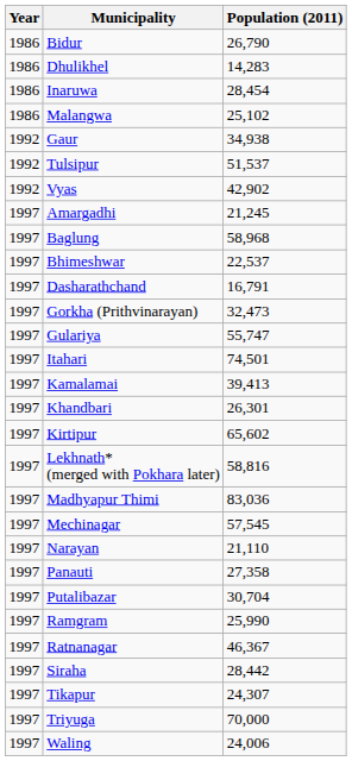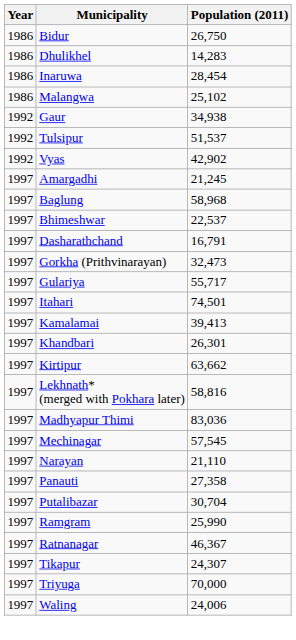 <table class="wikitable sortable">
 <tr>
 <th>Year</th>
 <th>Municipality</th>
 <th>Population (2011)</th>
 </tr>
 <tr>
 <td>1986</td>
 <td><a href='#'>Bidur</a></td>
-<td>26,790</td>
+<td>26,750</td>
 </tr>
 <tr>
 <td>1986</td>
 <td><a href='#'>Dhulikhel</a></td>
 <td>14,283</td>
 </tr>
 <tr>
 <td>1986</td>
 <td><a href='#'>Inaruwa</a></td>
 <td>28,454</td>
 </tr>
 <tr>
 <td>1986</td>
 <td><a href='#'>Malangwa</a></td>
 <td>25,102</td>
 </tr>
 <tr>
 <td>1992</td>
 <td><a href='#'>Gaur</a></td>
 <td>34,938</td>
 </tr>
 <tr>
 <td>1992</td>
 <td><a href='#'>Tulsipur</a></td>
 <td>51,537</td>
 </tr>
 <tr>
 <td>1992</td>
 <td><a href='#'>Vyas</a></td>
 <td>42,902</td>
 </tr>
 <tr>
 <td>1997</td>
 <td><a href='#'>Amargadhi</a></td>
 <td>21,245</td>
 </tr>
 <tr>
 <td>1997</td>
 <td><a href='#'>Baglung</a></td>
 <td>58,968</td>
 </tr>
 <tr>
 <td>1997</td>
 <td><a href='#'>Bhimeshwar</a></td>
 <td>22,537</td>
 </tr>
 <tr>
 <td>1997</td>
 <td><a href='#'>Dasharathchand</a></td>
 <td>16,791</td>
 </tr>
 <tr>
 <td>1997</td>
 <td><a href='#'>Gorkha</a> (Prithvinarayan)</td>
 <td>32,473</td>
 </tr>
 <tr>
 <td>1997</td>
 <td><a href='#'>Gulariya</a></td>
-<td>55,747</td>
+<td>55,717</td>
 </tr>
 <tr>
 <td>1997</td>
 <td><a href='#'>Itahari</a></td>
 <td>74,501</td>
 </tr>
 <tr>
 <td>1997</td>
 <td><a href='#'>Kamalamai</a></td>
 <td>39,413</td>
 </tr>
 <tr>
 <td>1997</td>
 <td><a href='#'>Khandbari</a></td>
 <td>26,301</td>
 </tr>
 <tr>
 <td>1997</td>
 <td><a href='#'>Kirtipur</a></td>
-<td>65,602</td>
+<td>63,662</td>
 </tr>
 <tr>
 <td>1997</td>
 <td><a href='#'>Lekhnath</a>*<br>(merged with <a href='#'>Pokhara</a> later)</td>
 <td>58,816</td>
 </tr>
 <tr>
 <td>1997</td>
 <td><a href='#'>Madhyapur Thimi</a></td>
 <td>83,036</td>
 </tr>
 <tr>
 <td>1997</td>
 <td><a href='#'>Mechinagar</a></td>
 <td>57,545</td>
 </tr>
 <tr>
 <td>1997</td>
 <td><a href='#'>Narayan</a></td>
 <td>21,110</td>
 </tr>
 <tr>
 <td>1997</td>
 <td><a href='#'>Panauti</a></td>
 <td>27,358</td>
 </tr>
 <tr>
 <td>1997</td>
 <td><a href='#'>Putalibazar</a></td>
 <td>30,704</td>
 </tr>
 <tr>
 <td>1997</td>
 <td><a href='#'>Ramgram</a></td>
 <td>25,990</td>
 </tr>
 <tr>
 <td>1997</td>
 <td><a href='#'>Ratnanagar</a></td>
 <td>46,367</td>
 </tr>
 <tr>
 <td>1997</td>
-<td><a href='#'>Siraha</a></td>
-<td>28,442</td>
-</tr>
-<tr>
-<td>1997</td>
 <td><a href='#'>Tikapur</a></td>
 <td>24,307</td>
 </tr>
 <tr>
 <td>1997</td>
 <td><a href='#'>Triyuga</a></td>
 <td>70,000</td>
 </tr>
 <tr>
 <td>1997</td>
 <td><a href='#'>Waling</a></td>
 <td>24,006</td>
 </tr>
 </table>
